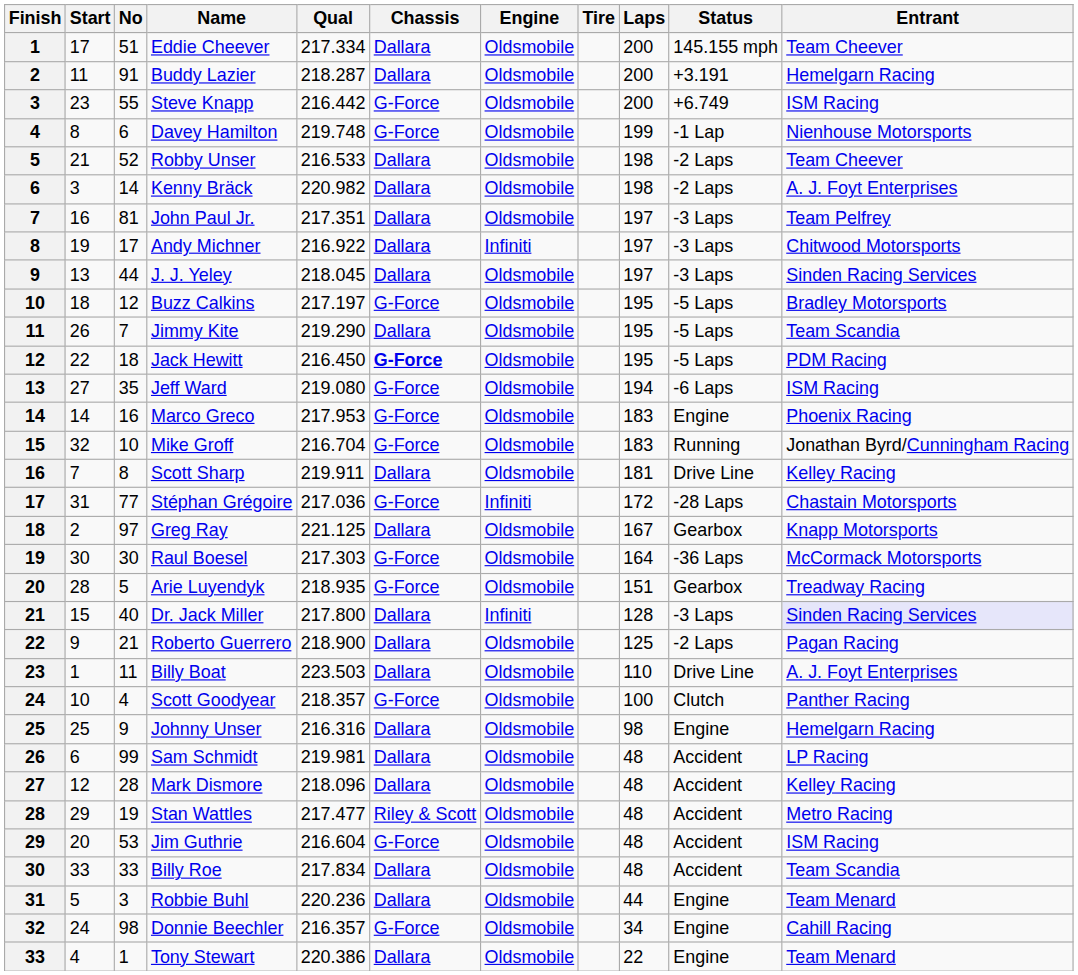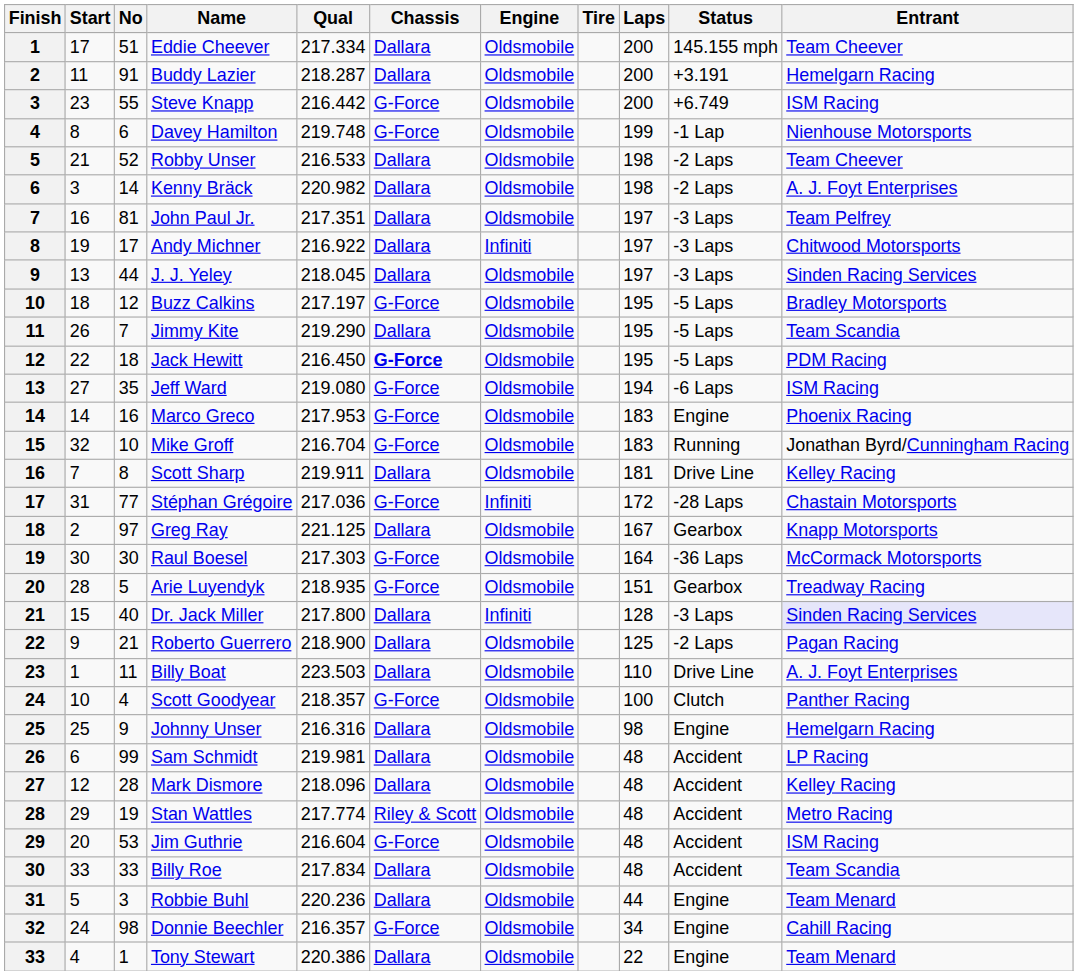 <table class="wikitable">
 <tr>
 <th>Finish</th>
 <th>Start</th>
 <th>No</th>
 <th>Name</th>
 <th>Qual</th>
 <th>Chassis</th>
 <th>Engine</th>
 <th>Tire</th>
 <th>Laps</th>
 <th>Status</th>
 <th>Entrant</th>
 </tr>
 <tr>
 <th>1</th>
 <td>17</td>
 <td>51</td>
 <td> <a href='#'>Eddie Cheever</a></td>
 <td>217.334</td>
 <td><a href='#'>Dallara</a></td>
 <td><a href='#'>Oldsmobile</a></td>
 <td align=center></td>
 <td>200</td>
 <td>145.155 mph</td>
 <td><a href='#'>Team Cheever</a></td>
 </tr>
 <tr>
 <th>2</th>
 <td>11</td>
 <td>91</td>
 <td> <a href='#'>Buddy Lazier</a> <strong></strong></td>
 <td>218.287</td>
 <td><a href='#'>Dallara</a></td>
 <td><a href='#'>Oldsmobile</a></td>
 <td align=center></td>
 <td>200</td>
 <td>+3.191</td>
 <td><a href='#'>Hemelgarn Racing</a></td>
 </tr>
 <tr>
 <th>3</th>
 <td>23</td>
 <td>55</td>
 <td> <a href='#'>Steve Knapp</a> <strong></strong></td>
 <td>216.442</td>
 <td><a href='#'>G-Force</a></td>
 <td><a href='#'>Oldsmobile</a></td>
 <td align=center></td>
 <td>200</td>
 <td>+6.749</td>
 <td><a href='#'>ISM Racing</a></td>
 </tr>
 <tr>
 <th>4</th>
 <td>8</td>
 <td>6</td>
 <td> <a href='#'>Davey Hamilton</a></td>
 <td>219.748</td>
 <td><a href='#'>G-Force</a></td>
 <td><a href='#'>Oldsmobile</a></td>
 <td align=center></td>
 <td>199</td>
 <td>-1 Lap</td>
 <td><a href='#'>Nienhouse Motorsports</a></td>
 </tr>
 <tr>
 <th>5</th>
 <td>21</td>
 <td>52</td>
 <td> <a href='#'>Robby Unser</a> <strong></strong></td>
 <td>216.533</td>
 <td><a href='#'>Dallara</a></td>
 <td><a href='#'>Oldsmobile</a></td>
 <td align=center></td>
 <td>198</td>
 <td>-2 Laps</td>
 <td><a href='#'>Team Cheever</a></td>
 </tr>
 <tr>
 <th>6</th>
 <td>3</td>
 <td>14</td>
 <td> <a href='#'>Kenny Bräck</a></td>
 <td>220.982</td>
 <td><a href='#'>Dallara</a></td>
 <td><a href='#'>Oldsmobile</a></td>
 <td align=center></td>
 <td>198</td>
 <td>-2 Laps</td>
 <td><a href='#'>A. J. Foyt Enterprises</a></td>
 </tr>
 <tr>
 <th>7</th>
 <td>16</td>
 <td>81</td>
 <td> <a href='#'>John Paul Jr.</a></td>
 <td>217.351</td>
 <td><a href='#'>Dallara</a></td>
 <td><a href='#'>Oldsmobile</a></td>
 <td align=center></td>
 <td>197</td>
 <td>-3 Laps</td>
 <td><a href='#'>Team Pelfrey</a></td>
 </tr>
 <tr>
 <th>8</th>
 <td>19</td>
 <td>17</td>
 <td> <a href='#'>Andy Michner</a> <strong></strong></td>
 <td>216.922</td>
 <td><a href='#'>Dallara</a></td>
 <td><a href='#'>Infiniti</a></td>
 <td align=center></td>
 <td>197</td>
 <td>-3 Laps</td>
 <td><a href='#'>Chitwood Motorsports</a></td>
 </tr>
 <tr>
 <th>9</th>
 <td>13</td>
 <td>44</td>
 <td> <a href='#'>J. J. Yeley</a> <strong></strong></td>
 <td>218.045</td>
 <td><a href='#'>Dallara</a></td>
 <td><a href='#'>Oldsmobile</a></td>
 <td align=center></td>
 <td>197</td>
 <td>-3 Laps</td>
 <td><a href='#'>Sinden Racing Services</a></td>
 </tr>
 <tr>
 <th>10</th>
 <td>18</td>
 <td>12</td>
 <td> <a href='#'>Buzz Calkins</a></td>
 <td>217.197</td>
 <td><a href='#'>G-Force</a></td>
 <td><a href='#'>Oldsmobile</a></td>
 <td align=center></td>
 <td>195</td>
 <td>-5 Laps</td>
 <td><a href='#'>Bradley Motorsports</a></td>
 </tr>
 <tr>
 <th>11</th>
 <td>26</td>
 <td>7</td>
 <td> <a href='#'>Jimmy Kite</a> <strong></strong></td>
 <td>219.290</td>
 <td><a href='#'>Dallara</a></td>
 <td><a href='#'>Oldsmobile</a></td>
 <td align=center></td>
 <td>195</td>
 <td>-5 Laps</td>
 <td><a href='#'>Team Scandia</a></td>
 </tr>
 <tr>
 <th>12</th>
 <td>22</td>
 <td>18</td>
 <td> <a href='#'>Jack Hewitt</a> <strong></strong></td>
 <td>216.450</td>
 <td><strong><a href='#'>G-Force</a></strong></td>
 <td><a href='#'>Oldsmobile</a></td>
 <td align=center></td>
 <td>195</td>
 <td>-5 Laps</td>
 <td><a href='#'>PDM Racing</a></td>
 </tr>
 <tr>
 <th>13</th>
 <td>27</td>
 <td>35</td>
 <td> <a href='#'>Jeff Ward</a></td>
 <td>219.080</td>
 <td><a href='#'>G-Force</a></td>
 <td><a href='#'>Oldsmobile</a></td>
 <td align=center></td>
 <td>194</td>
 <td>-6 Laps</td>
 <td><a href='#'>ISM Racing</a></td>
 </tr>
 <tr>
 <th>14</th>
 <td>14</td>
 <td>16</td>
 <td> <a href='#'>Marco Greco</a></td>
 <td>217.953</td>
 <td><a href='#'>G-Force</a></td>
 <td><a href='#'>Oldsmobile</a></td>
 <td align=center></td>
 <td>183</td>
 <td>Engine</td>
 <td><a href='#'>Phoenix Racing</a></td>
 </tr>
 <tr>
 <th>15</th>
 <td>32</td>
 <td>10</td>
 <td> <a href='#'>Mike Groff</a></td>
 <td>216.704</td>
 <td><a href='#'>G-Force</a></td>
 <td><a href='#'>Oldsmobile</a></td>
 <td align=center></td>
 <td>183</td>
 <td>Running</td>
 <td>Jonathan Byrd/<a href='#'>Cunningham Racing</a></td>
 </tr>
 <tr>
 <th>16</th>
 <td>7</td>
 <td>8</td>
 <td> <a href='#'>Scott Sharp</a></td>
 <td>219.911</td>
 <td><a href='#'>Dallara</a></td>
 <td><a href='#'>Oldsmobile</a></td>
 <td align=center></td>
 <td>181</td>
 <td>Drive Line</td>
 <td><a href='#'>Kelley Racing</a></td>
 </tr>
 <tr>
 <th>17</th>
 <td>31</td>
 <td>77</td>
 <td> <a href='#'>Stéphan Grégoire</a></td>
 <td>217.036</td>
 <td><a href='#'>G-Force</a></td>
 <td><a href='#'>Infiniti</a></td>
 <td align=center></td>
 <td>172</td>
 <td>-28 Laps</td>
 <td><a href='#'>Chastain Motorsports</a></td>
 </tr>
 <tr>
 <th>18</th>
 <td>2</td>
 <td>97</td>
 <td> <a href='#'>Greg Ray</a></td>
 <td>221.125</td>
 <td><a href='#'>Dallara</a></td>
 <td><a href='#'>Oldsmobile</a></td>
 <td align=center></td>
 <td>167</td>
 <td>Gearbox</td>
 <td><a href='#'>Knapp Motorsports</a></td>
 </tr>
 <tr>
 <th>19</th>
 <td>30</td>
 <td>30</td>
 <td> <a href='#'>Raul Boesel</a></td>
 <td>217.303</td>
 <td><a href='#'>G-Force</a></td>
 <td><a href='#'>Oldsmobile</a></td>
 <td align=center></td>
 <td>164</td>
 <td>-36 Laps</td>
 <td><a href='#'>McCormack Motorsports</a></td>
 </tr>
 <tr>
 <th>20</th>
 <td>28</td>
 <td>5</td>
 <td> <a href='#'>Arie Luyendyk</a> <strong></strong></td>
 <td>218.935</td>
 <td><a href='#'>G-Force</a></td>
 <td><a href='#'>Oldsmobile</a></td>
 <td align=center></td>
 <td>151</td>
 <td>Gearbox</td>
 <td><a href='#'>Treadway Racing</a></td>
 </tr>
 <tr>
 <th>21</th>
 <td>15</td>
 <td>40</td>
 <td> <a href='#'>Dr. Jack Miller</a></td>
 <td>217.800</td>
 <td><a href='#'>Dallara</a></td>
 <td><a href='#'>Infiniti</a></td>
 <td align=center></td>
 <td>128</td>
 <td>-3 Laps</td>
 <td style="background: lavender;"><a href='#'>Sinden Racing Services</a></td>
 </tr>
 <tr>
 <th>22</th>
 <td>9</td>
 <td>21</td>
 <td> <a href='#'>Roberto Guerrero</a></td>
 <td>218.900</td>
 <td><a href='#'>Dallara</a></td>
 <td><a href='#'>Oldsmobile</a></td>
 <td align=center></td>
 <td>125</td>
 <td>-2 Laps</td>
 <td><a href='#'>Pagan Racing</a></td>
 </tr>
 <tr>
 <th>23</th>
 <td>1</td>
 <td>11</td>
 <td> <a href='#'>Billy Boat</a></td>
 <td>223.503</td>
 <td><a href='#'>Dallara</a></td>
 <td><a href='#'>Oldsmobile</a></td>
 <td align=center></td>
 <td>110</td>
 <td>Drive Line</td>
 <td><a href='#'>A. J. Foyt Enterprises</a></td>
 </tr>
 <tr>
 <th>24</th>
 <td>10</td>
 <td>4</td>
 <td> <a href='#'>Scott Goodyear</a></td>
 <td>218.357</td>
 <td><a href='#'>G-Force</a></td>
 <td><a href='#'>Oldsmobile</a></td>
 <td align=center></td>
 <td>100</td>
 <td>Clutch</td>
 <td><a href='#'>Panther Racing</a></td>
 </tr>
 <tr>
 <th>25</th>
 <td>25</td>
 <td>9</td>
 <td> <a href='#'>Johnny Unser</a></td>
 <td>216.316</td>
 <td><a href='#'>Dallara</a></td>
 <td><a href='#'>Oldsmobile</a></td>
 <td align=center></td>
 <td>98</td>
 <td>Engine</td>
 <td><a href='#'>Hemelgarn Racing</a></td>
 </tr>
 <tr>
 <th>26</th>
 <td>6</td>
 <td>99</td>
 <td> <a href='#'>Sam Schmidt</a></td>
 <td>219.981</td>
 <td><a href='#'>Dallara</a></td>
 <td><a href='#'>Oldsmobile</a></td>
 <td align=center></td>
 <td>48</td>
 <td>Accident</td>
 <td><a href='#'>LP Racing</a></td>
 </tr>
 <tr>
 <th>27</th>
 <td>12</td>
 <td>28</td>
 <td> <a href='#'>Mark Dismore</a></td>
 <td>218.096</td>
 <td><a href='#'>Dallara</a></td>
 <td><a href='#'>Oldsmobile</a></td>
 <td align=center></td>
 <td>48</td>
 <td>Accident</td>
 <td><a href='#'>Kelley Racing</a></td>
 </tr>
 <tr>
 <th>28</th>
 <td>29</td>
 <td>19</td>
 <td> <a href='#'>Stan Wattles</a> <strong></strong></td>
-<td>217.477</td>
+<td>217.774</td>
 <td><a href='#'>Riley & Scott</a></td>
 <td><a href='#'>Oldsmobile</a></td>
 <td align=center></td>
 <td>48</td>
 <td>Accident</td>
 <td><a href='#'>Metro Racing</a></td>
 </tr>
 <tr>
 <th>29</th>
 <td>20</td>
 <td>53</td>
 <td> <a href='#'>Jim Guthrie</a></td>
 <td>216.604</td>
 <td><a href='#'>G-Force</a></td>
 <td><a href='#'>Oldsmobile</a></td>
 <td align=center></td>
 <td>48</td>
 <td>Accident</td>
 <td><a href='#'>ISM Racing</a></td>
 </tr>
 <tr>
 <th>30</th>
 <td>33</td>
 <td>33</td>
 <td> <a href='#'>Billy Roe</a></td>
 <td>217.834</td>
 <td><a href='#'>Dallara</a></td>
 <td><a href='#'>Oldsmobile</a></td>
 <td align=center></td>
 <td>48</td>
 <td>Accident</td>
 <td><a href='#'>Team Scandia</a></td>
 </tr>
 <tr>
 <th>31</th>
 <td>5</td>
 <td>3</td>
 <td> <a href='#'>Robbie Buhl</a></td>
 <td>220.236</td>
 <td><a href='#'>Dallara</a></td>
 <td><a href='#'>Oldsmobile</a></td>
 <td align=center></td>
 <td>44</td>
 <td>Engine</td>
 <td><a href='#'>Team Menard</a></td>
 </tr>
 <tr>
 <th>32</th>
 <td>24</td>
 <td>98</td>
 <td> <a href='#'>Donnie Beechler</a> <strong></strong></td>
 <td>216.357</td>
 <td><a href='#'>G-Force</a></td>
 <td><a href='#'>Oldsmobile</a></td>
 <td align=center></td>
 <td>34</td>
 <td>Engine</td>
 <td><a href='#'>Cahill Racing</a></td>
 </tr>
 <tr>
 <th>33</th>
 <td>4</td>
 <td>1</td>
 <td> <a href='#'>Tony Stewart</a></td>
 <td>220.386</td>
 <td><a href='#'>Dallara</a></td>
 <td><a href='#'>Oldsmobile</a></td>
 <td align=center></td>
 <td>22</td>
 <td>Engine</td>
 <td><a href='#'>Team Menard</a></td>
 </tr>
 </table>
